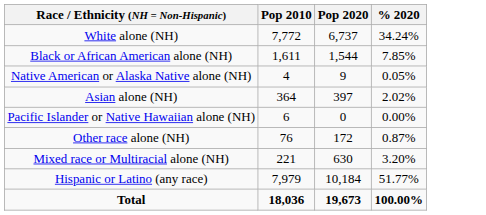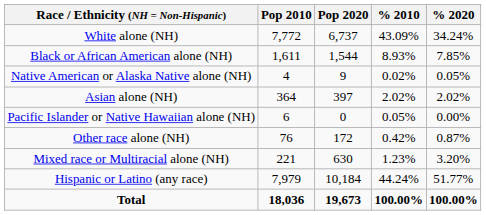 <table class="wikitable" style="text-align:center;">
 <tr>
 <th>Race / Ethnicity <small>(<em>NH = Non-Hispanic</em>)</small></th>
 <th>Pop 2010</th>
 <th>Pop 2020</th>
+<th>% 2010</th>
 <th>% 2020</th>
 </tr>
 <tr>
 <td><a href='#'>White</a> alone (NH)</td>
 <td>7,772</td>
 <td>6,737</td>
+<td>43.09%</td>
 <td>34.24%</td>
 </tr>
 <tr>
 <td><a href='#'>Black or African American</a> alone (NH)</td>
 <td>1,611</td>
 <td>1,544</td>
+<td>8.93%</td>
 <td>7.85%</td>
 </tr>
 <tr>
 <td><a href='#'>Native American</a> or <a href='#'>Alaska Native</a> alone (NH)</td>
 <td>4</td>
 <td>9</td>
+<td>0.02%</td>
 <td>0.05%</td>
 </tr>
 <tr>
 <td><a href='#'>Asian</a> alone (NH)</td>
 <td>364</td>
 <td>397</td>
 <td>2.02%</td>
+<td>2.02%</td>
 </tr>
 <tr>
 <td><a href='#'>Pacific Islander</a> or <a href='#'>Native Hawaiian</a> alone (NH)</td>
 <td>6</td>
 <td>0</td>
+<td>0.05%</td>
 <td>0.00%</td>
 </tr>
 <tr>
 <td><a href='#'>Other race</a> alone (NH)</td>
 <td>76</td>
 <td>172</td>
+<td>0.42%</td>
 <td>0.87%</td>
 </tr>
 <tr>
 <td><a href='#'>Mixed race or Multiracial</a> alone (NH)</td>
 <td>221</td>
 <td>630</td>
+<td>1.23%</td>
 <td>3.20%</td>
 </tr>
 <tr>
 <td><a href='#'>Hispanic or Latino</a> (any race)</td>
 <td>7,979</td>
 <td>10,184</td>
+<td>44.24%</td>
 <td>51.77%</td>
 </tr>
 <tr>
 <td><strong>Total</strong></td>
 <td><strong>18,036</strong></td>
 <td><strong>19,673</strong></td>
 <td><strong>100.00%</strong></td>
+<td><strong>100.00%</strong></td>
 </tr>
 </table>
